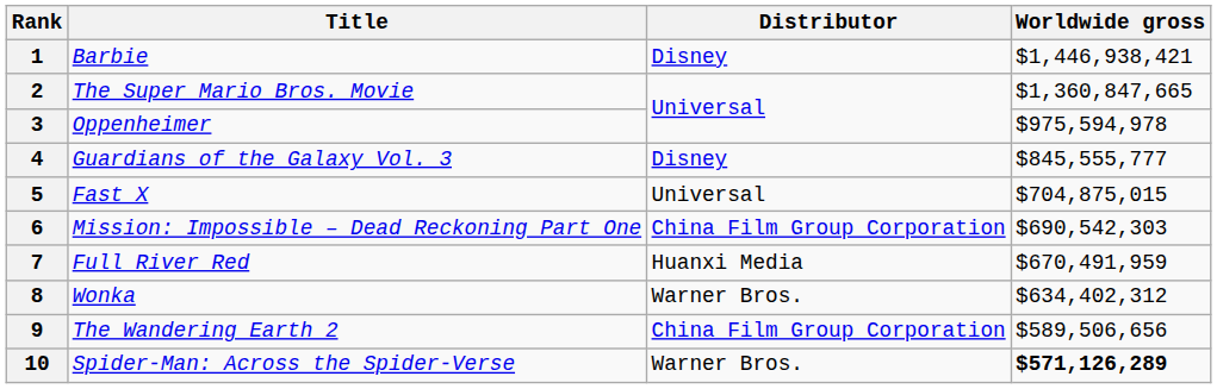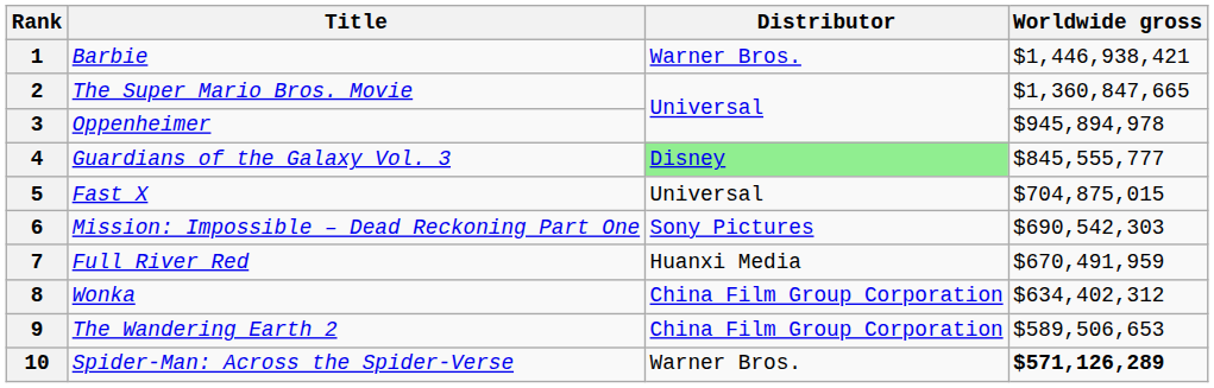 <table class="wikitable sortable" style="margin:auto; text-align:left">
 <tr>
 <th>Rank</th>
 <th>Title</th>
 <th>Distributor</th>
 <th>Worldwide gross </th>
 </tr>
 <tr>
 <th>1</th>
 <td><em><a href='#'>Barbie</a></em></td>
-<td><a href='#'>Disney</a></td>
+<td><a href='#'>Warner Bros.</a></td>
 <td>$1,446,938,421</td>
 </tr>
 <tr>
 <th>2</th>
 <td><em><a href='#'>The Super Mario Bros. Movie</a></em></td>
 <td rowspan="2"><a href='#'>Universal</a></td>
 <td>$1,360,847,665</td>
 </tr>
 <tr>
 <th>3</th>
 <td><em><a href='#'>Oppenheimer</a></em></td>
-<td>$975,594,978</td>
+<td>$945,894,978</td>
 </tr>
 <tr>
 <th>4</th>
 <td><em><a href='#'>Guardians of the Galaxy Vol. 3</a></em></td>
-<td><a href='#'>Disney</a></td>
+<td style="background: lightgreen;"><a href='#'>Disney</a></td>
 <td>$845,555,777</td>
 </tr>
 <tr>
 <th>5</th>
 <td><em><a href='#'>Fast X</a></em></td>
 <td>Universal</td>
 <td>$704,875,015</td>
 </tr>
 <tr>
 <th>6</th>
 <td><em><a href='#'>Mission: Impossible – Dead Reckoning Part One</a></em></td>
-<td><a href='#'>China Film Group Corporation</a></td>
+<td><a href='#'>Sony Pictures</a></td>
 <td>$690,542,303</td>
 </tr>
 <tr>
 <th>7</th>
 <td><em><a href='#'>Full River Red</a></em></td>
 <td>Huanxi Media</td>
 <td>$670,491,959</td>
 </tr>
 <tr>
 <th>8</th>
 <td><em><a href='#'>Wonka</a></em></td>
-<td>Warner Bros.</td>
+<td><a href='#'>China Film Group Corporation</a></td>
 <td>$634,402,312</td>
 </tr>
 <tr>
 <th>9</th>
 <td><em><a href='#'>The Wandering Earth 2</a></em></td>
 <td><a href='#'>China Film Group Corporation</a></td>
-<td>$589,506,656</td>
+<td>$589,506,653</td>
 </tr>
 <tr>
 <th>10</th>
 <td><em><a href='#'>Spider-Man: Across the Spider-Verse</a></em></td>
 <td>Warner Bros.</td>
 <td><strong>$571,126,289</strong></td>
 </tr>
 </table>
